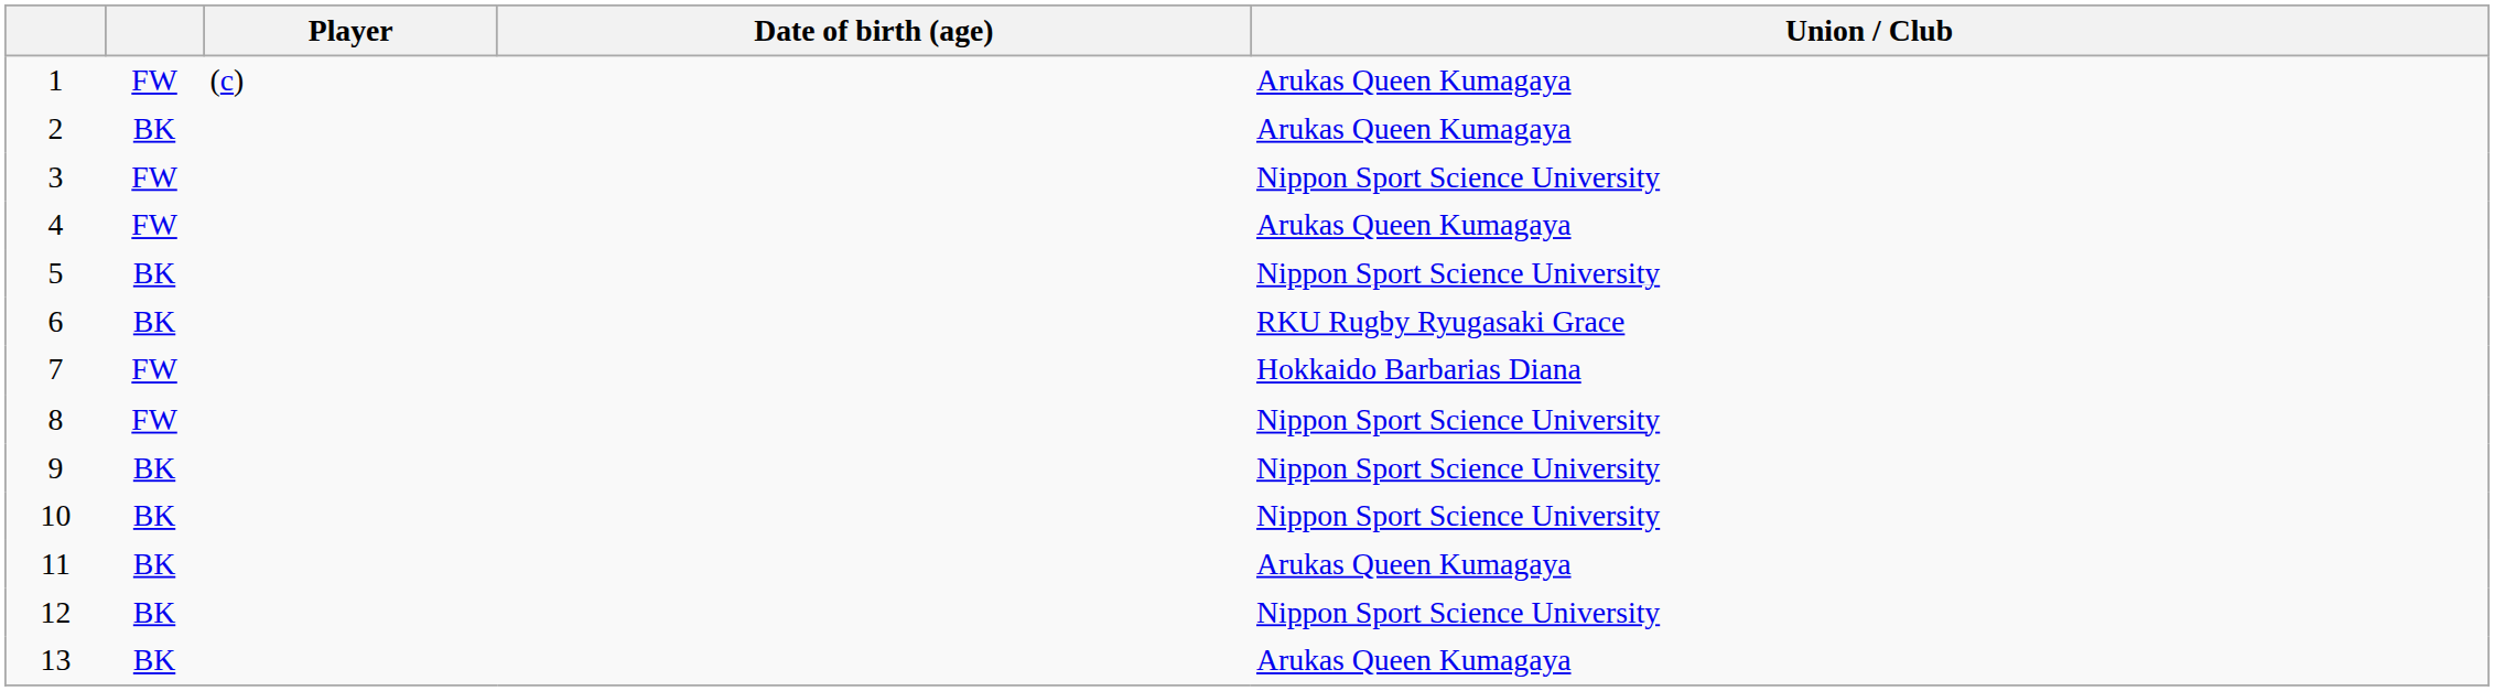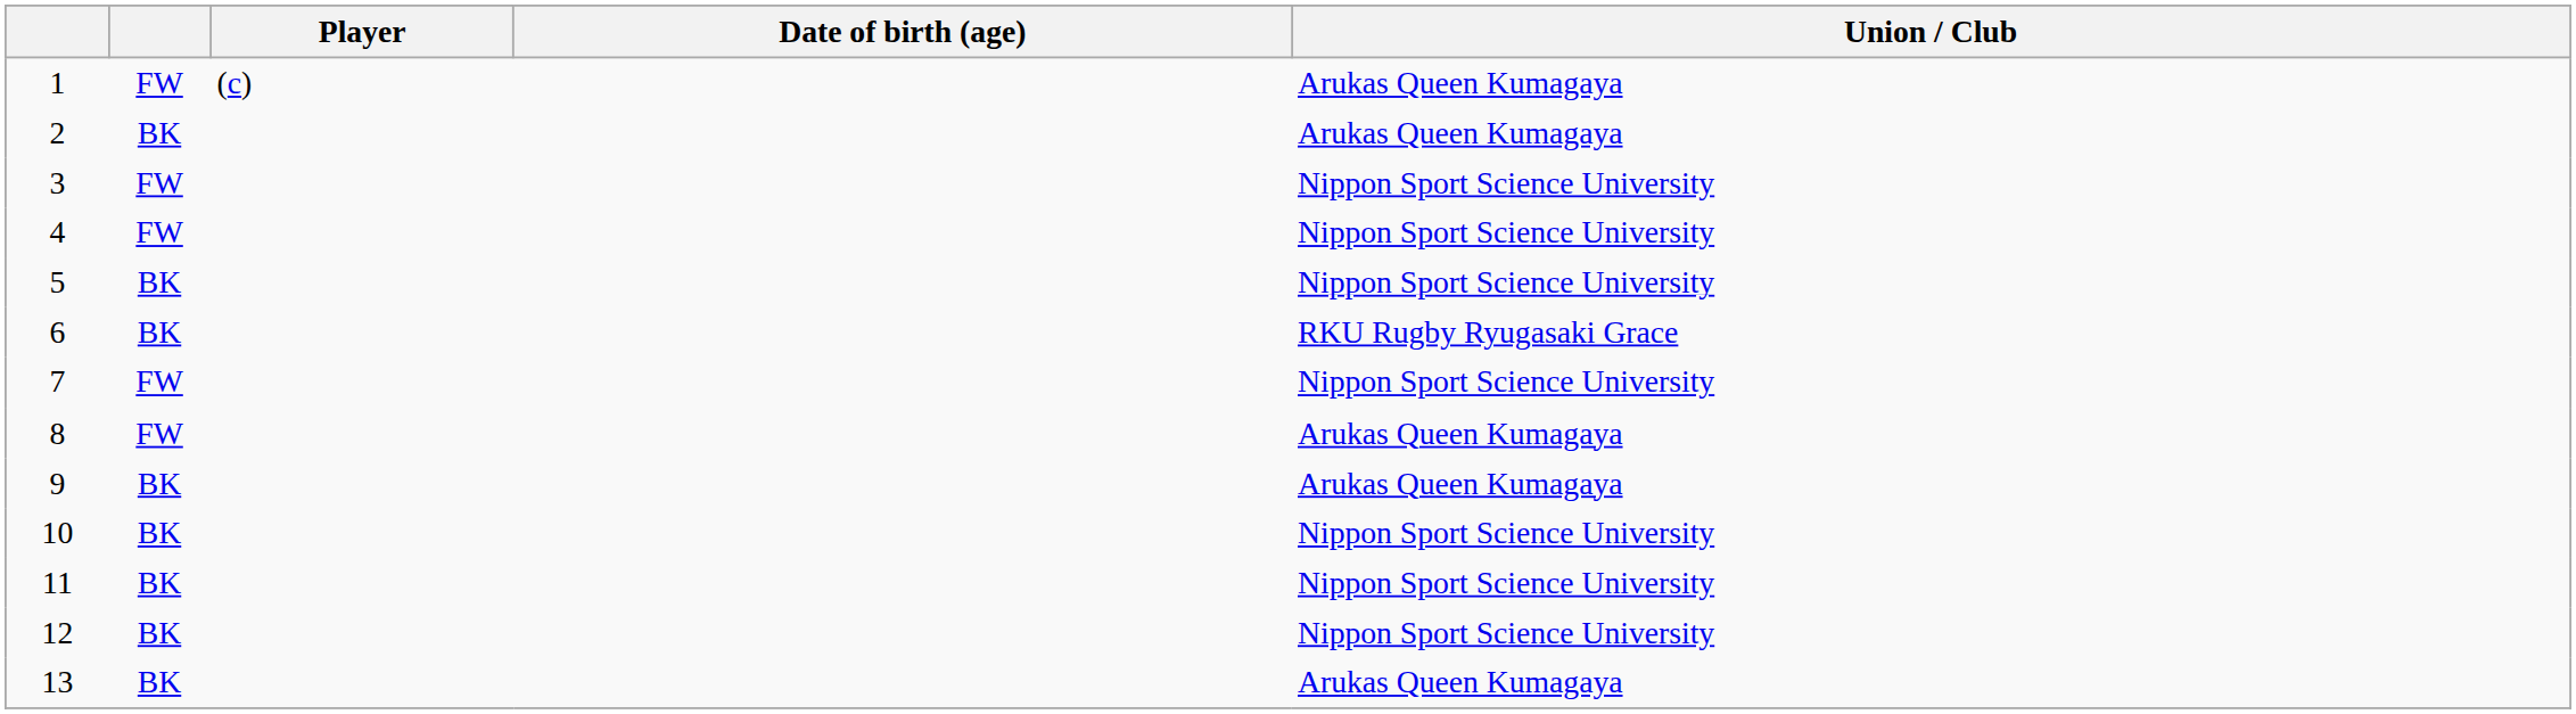 <table class="sortable wikitable plainrowheaders" style="font-size:95%; width: 98%">
 <tr>
 <th scope="col" style="width:4%"></th>
 <th scope="col" style="width:4%"></th>
 <th scope="col">Player</th>
 <th scope="col">Date of birth (age)</th>
 <th scope="col">Union / Club</th>
 </tr>
 <tr>
 <td style="text-align:center; border:0">1</td>
 <td style="text-align:center; border:0"><a href='#'>FW</a></td>
 <td style="text-align:left; border:0"> (<a href='#'>c</a>)</td>
 <td style="text-align:left; border:0"></td>
 <td style="text-align:left; border:0"> <a href='#'>Arukas Queen Kumagaya</a></td>
 </tr>
 <tr>
 <td style="text-align:center; border:0">2</td>
 <td style="text-align:center; border:0"><a href='#'>BK</a></td>
 <td style="text-align:left; border:0"></td>
 <td style="text-align:left; border:0"></td>
 <td style="text-align:left; border:0"> <a href='#'>Arukas Queen Kumagaya</a></td>
 </tr>
 <tr>
 <td style="text-align:center; border:0">3</td>
 <td style="text-align:center; border:0"><a href='#'>FW</a></td>
 <td style="text-align:left; border:0"></td>
 <td style="text-align:left; border:0"></td>
 <td style="text-align:left; border:0"> <a href='#'>Nippon Sport Science University</a></td>
 </tr>
 <tr>
 <td style="text-align:center; border:0">4</td>
 <td style="text-align:center; border:0"><a href='#'>FW</a></td>
 <td style="text-align:left; border:0"></td>
 <td style="text-align:left; border:0"></td>
-<td style="text-align:left; border:0"> <a href='#'>Arukas Queen Kumagaya</a></td>
+<td style="text-align:left; border:0"> <a href='#'>Nippon Sport Science University</a></td>
 </tr>
 <tr>
 <td style="text-align:center; border:0">5</td>
 <td style="text-align:center; border:0"><a href='#'>BK</a></td>
 <td style="text-align:left; border:0"></td>
 <td style="text-align:left; border:0"></td>
 <td style="text-align:left; border:0"> <a href='#'>Nippon Sport Science University</a></td>
 </tr>
 <tr>
 <td style="text-align:center; border:0">6</td>
 <td style="text-align:center; border:0"><a href='#'>BK</a></td>
 <td style="text-align:left; border:0"></td>
 <td style="text-align:left; border:0"></td>
 <td style="text-align:left; border:0"> <a href='#'>RKU Rugby Ryugasaki Grace</a></td>
 </tr>
 <tr>
 <td style="text-align:center; border:0">7</td>
 <td style="text-align:center; border:0"><a href='#'>FW</a></td>
 <td style="text-align:left; border:0"></td>
 <td style="text-align:left; border:0"></td>
-<td style="text-align:left; border:0"> <a href='#'>Hokkaido Barbarias Diana</a></td>
+<td style="text-align:left; border:0"> <a href='#'>Nippon Sport Science University</a></td>
 </tr>
 <tr>
 <td style="text-align:center; border:0">8</td>
 <td style="text-align:center; border:0"><a href='#'>FW</a></td>
 <td style="text-align:left; border:0"></td>
 <td style="text-align:left; border:0"></td>
-<td style="text-align:left; border:0"> <a href='#'>Nippon Sport Science University</a></td>
+<td style="text-align:left; border:0"> <a href='#'>Arukas Queen Kumagaya</a></td>
 </tr>
 <tr>
 <td style="text-align:center; border:0">9</td>
 <td style="text-align:center; border:0"><a href='#'>BK</a></td>
 <td style="text-align:left; border:0"></td>
 <td style="text-align:left; border:0"></td>
-<td style="text-align:left; border:0"> <a href='#'>Nippon Sport Science University</a></td>
+<td style="text-align:left; border:0"> <a href='#'>Arukas Queen Kumagaya</a></td>
 </tr>
 <tr>
 <td style="text-align:center; border:0">10</td>
 <td style="text-align:center; border:0"><a href='#'>BK</a></td>
 <td style="text-align:left; border:0"></td>
 <td style="text-align:left; border:0"></td>
 <td style="text-align:left; border:0"> <a href='#'>Nippon Sport Science University</a></td>
 </tr>
 <tr>
 <td style="text-align:center; border:0">11</td>
 <td style="text-align:center; border:0"><a href='#'>BK</a></td>
 <td style="text-align:left; border:0"></td>
 <td style="text-align:left; border:0"></td>
-<td style="text-align:left; border:0"> <a href='#'>Arukas Queen Kumagaya</a></td>
+<td style="text-align:left; border:0"> <a href='#'>Nippon Sport Science University</a></td>
 </tr>
 <tr>
 <td style="text-align:center; border:0">12</td>
 <td style="text-align:center; border:0"><a href='#'>BK</a></td>
 <td style="text-align:left; border:0"></td>
 <td style="text-align:left; border:0"></td>
 <td style="text-align:left; border:0"> <a href='#'>Nippon Sport Science University</a></td>
 </tr>
 <tr>
 <td style="text-align:center; border:0">13</td>
 <td style="text-align:center; border:0"><a href='#'>BK</a></td>
 <td style="text-align:left; border:0"></td>
 <td style="text-align:left; border:0"></td>
 <td style="text-align:left; border:0"> <a href='#'>Arukas Queen Kumagaya</a></td>
 </tr>
 </table>
